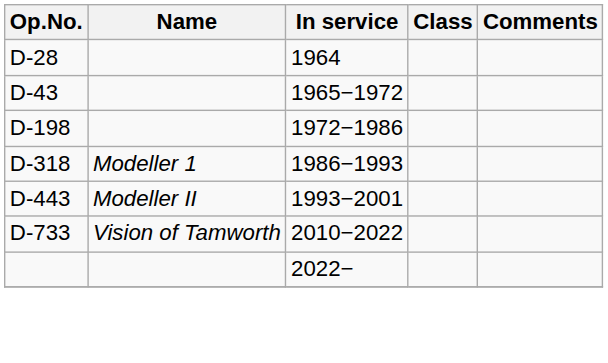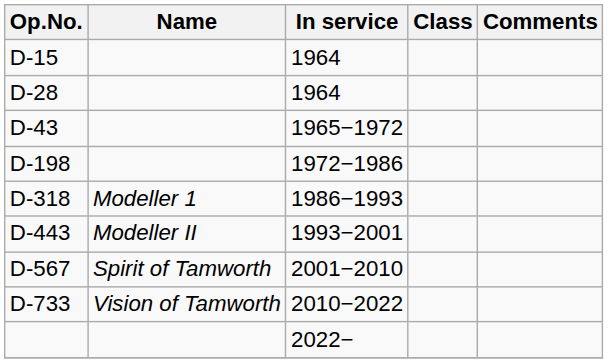 <table class="wikitable">
 <tr>
 <th>Op.No.</th>
 <th>Name</th>
 <th>In service</th>
 <th>Class</th>
 <th>Comments</th>
+</tr>
+<tr>
+<td>D-15</td>
+<td></td>
+<td>1964</td>
+<td></td>
+<td></td>
 </tr>
 <tr>
 <td>D-28</td>
 <td></td>
 <td>1964</td>
 <td></td>
 <td></td>
 </tr>
 <tr>
 <td>D-43</td>
 <td></td>
 <td>1965−1972</td>
 <td></td>
 <td></td>
 </tr>
 <tr>
 <td>D-198</td>
 <td></td>
 <td>1972−1986</td>
 <td></td>
 <td></td>
 </tr>
 <tr>
 <td>D-318</td>
 <td><em>Modeller 1</em></td>
 <td>1986−1993</td>
 <td></td>
 <td></td>
 </tr>
 <tr>
 <td>D-443</td>
 <td><em>Modeller II</em></td>
 <td>1993−2001</td>
 <td></td>
 <td></td>
 </tr>
 <tr>
+<td>D-567</td>
+<td><em>Spirit of Tamworth</em></td>
+<td>2001−2010</td>
+<td></td>
+<td></td>
+</tr>
+<tr>
 <td>D-733</td>
 <td><em>Vision of Tamworth</em></td>
 <td>2010−2022</td>
 <td></td>
 <td></td>
 </tr>
 <tr>
 <td></td>
 <td></td>
 <td>2022−</td>
 <td></td>
 <td></td>
 </tr>
 <tr>
 </tr>
 </table>
